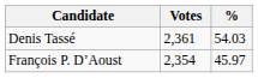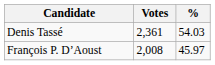 <table class="wikitable">
 <tr>
 <th style="width: 170px">Candidate</th>
 <th style="width: 50px">Votes </th>
 <th style="width: 40px">%</th>
 </tr>
 <tr>
 <td>Denis Tassé</td>
 <td>2,361</td>
 <td>54.03</td>
 </tr>
 <tr>
 <td>François P. D’Aoust</td>
-<td>2,354</td>
+<td>2,008</td>
 <td>45.97</td>
 </tr>
 </table>
